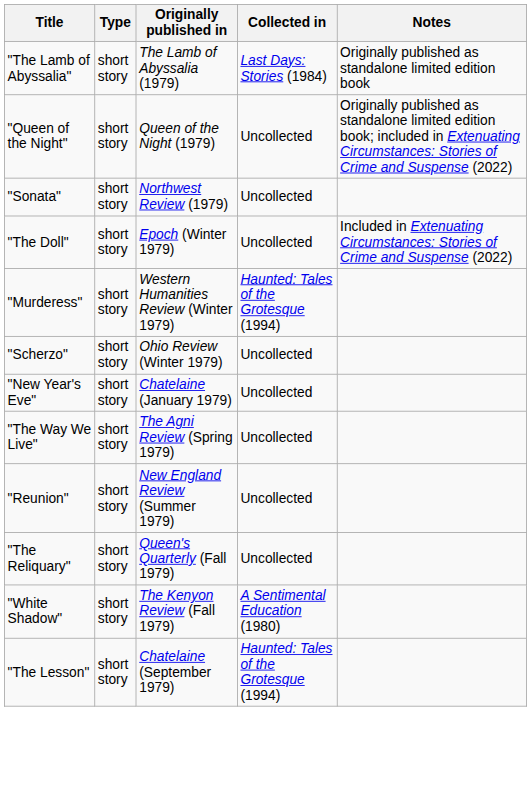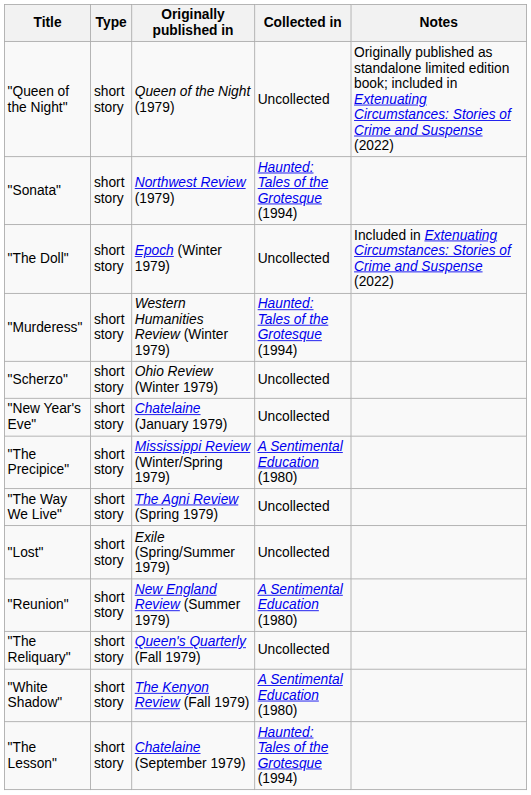 <table class="wikitable">
 <tr>
 <th>Title</th>
 <th>Type</th>
 <th>Originally published in</th>
 <th>Collected in</th>
 <th>Notes</th>
-</tr>
-<tr>
-<td>"The Lamb of Abyssalia"</td>
-<td>short story</td>
-<td><em>The Lamb of Abyssalia</em> (1979)</td>
-<td><em><a href='#'>Last Days: Stories</a></em> (1984)</td>
-<td>Originally published as standalone limited edition book</td>
 </tr>
 <tr>
 <td>"Queen of the Night"</td>
 <td>short story</td>
 <td><em>Queen of the Night</em> (1979)</td>
 <td>Uncollected</td>
 <td>Originally published as standalone limited edition book; included in <em><a href='#'>Extenuating Circumstances: Stories of Crime and Suspense</a></em> (2022)</td>
 </tr>
 <tr>
 <td>"Sonata"</td>
 <td>short story</td>
 <td><em><a href='#'>Northwest Review</a></em> (1979)</td>
-<td>Uncollected</td>
+<td><em><a href='#'>Haunted: Tales of the Grotesque</a></em> (1994)</td>
 <td></td>
 </tr>
 <tr>
 <td>"The Doll"</td>
 <td>short story</td>
 <td><em><a href='#'>Epoch</a></em> (Winter 1979)</td>
 <td>Uncollected</td>
 <td>Included in <em><a href='#'>Extenuating Circumstances: Stories of Crime and Suspense</a></em> (2022)</td>
 </tr>
 <tr>
 <td>"Murderess"</td>
 <td>short story</td>
 <td><em>Western Humanities Review</em> (Winter 1979)</td>
 <td><em><a href='#'>Haunted: Tales of the Grotesque</a></em> (1994)</td>
 <td></td>
 </tr>
 <tr>
 <td>"Scherzo"</td>
 <td>short story</td>
 <td><em>Ohio Review</em> (Winter 1979)</td>
 <td>Uncollected</td>
 <td></td>
 </tr>
 <tr>
 <td>"New Year's Eve"</td>
 <td>short story</td>
 <td><em><a href='#'>Chatelaine</a></em> (January 1979)</td>
 <td>Uncollected</td>
 <td></td>
 </tr>
 <tr>
+<td>"The Precipice"</td>
+<td>short story</td>
+<td><em><a href='#'>Mississippi Review</a></em> (Winter/Spring 1979)</td>
+<td><em><a href='#'>A Sentimental Education</a></em> (1980)</td>
+<td></td>
+</tr>
+<tr>
 <td>"The Way We Live"</td>
 <td>short story</td>
 <td><em><a href='#'>The Agni Review</a></em> (Spring 1979)</td>
 <td>Uncollected</td>
 <td></td>
 </tr>
 <tr>
+<td>"Lost"</td>
+<td>short story</td>
+<td><em>Exile</em> (Spring/Summer 1979)</td>
+<td>Uncollected</td>
+<td></td>
+</tr>
+<tr>
 <td>"Reunion"</td>
 <td>short story</td>
 <td><em><a href='#'>New England Review</a></em> (Summer 1979)</td>
-<td>Uncollected</td>
+<td><em><a href='#'>A Sentimental Education</a></em> (1980)</td>
 <td></td>
 </tr>
 <tr>
 <td>"The Reliquary"</td>
 <td>short story</td>
 <td><em><a href='#'>Queen's Quarterly</a></em> (Fall 1979)</td>
 <td>Uncollected</td>
 <td></td>
 </tr>
 <tr>
 <td>"White Shadow"</td>
 <td>short story</td>
 <td><em><a href='#'>The Kenyon Review</a></em> (Fall 1979)</td>
 <td><em><a href='#'>A Sentimental Education</a></em> (1980)</td>
 <td></td>
 </tr>
 <tr>
 <td>"The Lesson"</td>
 <td>short story</td>
 <td><em><a href='#'>Chatelaine</a></em> (September 1979)</td>
 <td><em><a href='#'>Haunted: Tales of the Grotesque</a></em> (1994)</td>
 <td></td>
 </tr>
 </table>
